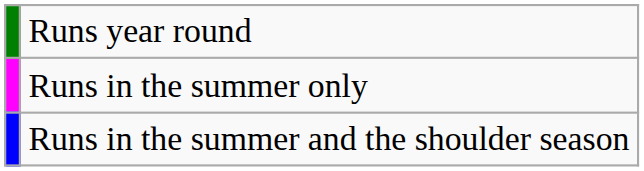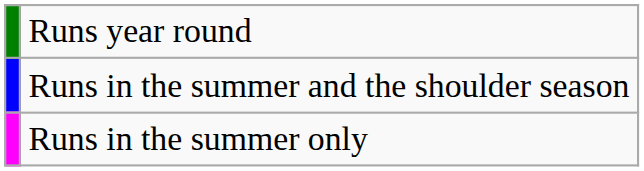 <table class="wikitable">
 <tr>
 <td style="background:green; color:white"></td>
 <td>Runs year round</td>
 </tr>
 <tr>
+<td style="background:blue; color:white"></td>
+<td>Runs in the summer and the shoulder season</td>
+</tr>
+<tr>
 <td style="background:magenta; color:white"></td>
 <td>Runs in the summer only</td>
 </tr>
-<tr>
-<td style="background:blue; color:white"></td>
-<td>Runs in the summer and the shoulder season</td>
-</tr>
 </table>
